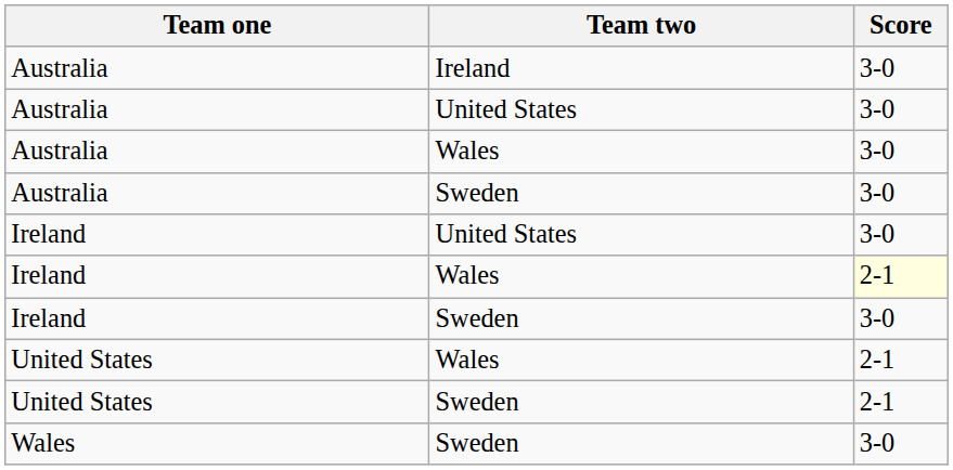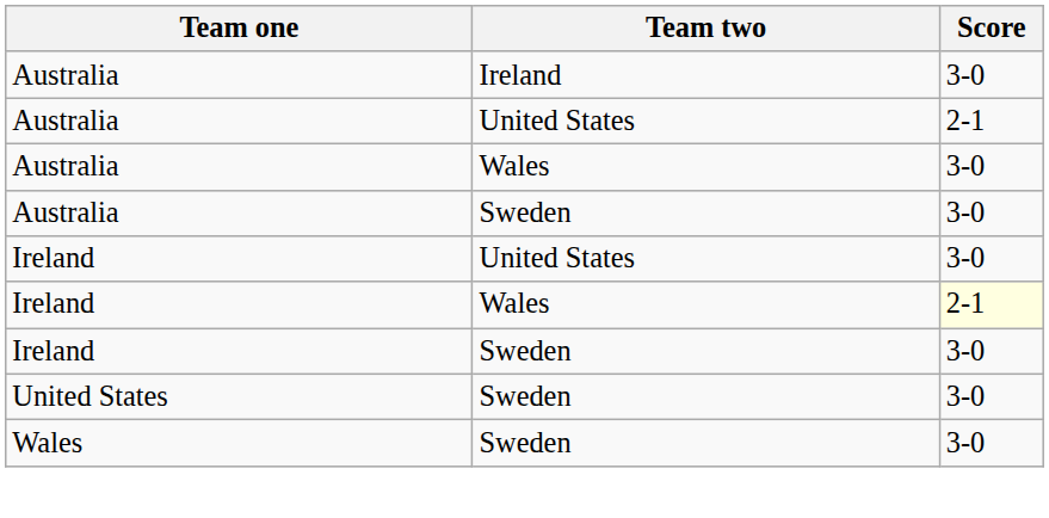 <table class="wikitable">
 <tr>
 <th width=250>Team one</th>
 <th width=250>Team two</th>
 <th width=50>Score</th>
 </tr>
 <tr>
 <td> Australia</td>
 <td> Ireland</td>
 <td>3-0</td>
 </tr>
 <tr>
 <td> Australia</td>
 <td> United States</td>
-<td>3-0</td>
+<td>2-1</td>
 </tr>
 <tr>
 <td> Australia</td>
 <td> Wales</td>
 <td>3-0</td>
 </tr>
 <tr>
 <td> Australia</td>
 <td> Sweden</td>
 <td>3-0</td>
 </tr>
 <tr>
 <td> Ireland</td>
 <td> United States</td>
 <td>3-0</td>
 </tr>
 <tr>
 <td> Ireland</td>
 <td> Wales</td>
 <td style="background: lightyellow;">2-1</td>
 </tr>
 <tr>
 <td> Ireland</td>
 <td> Sweden</td>
 <td>3-0</td>
 </tr>
 <tr>
 <td> United States</td>
-<td> Wales</td>
-<td>2-1</td>
-</tr>
-<tr>
-<td> United States</td>
 <td> Sweden</td>
-<td>2-1</td>
+<td>3-0</td>
 </tr>
 <tr>
 <td> Wales</td>
 <td> Sweden</td>
 <td>3-0</td>
 </tr>
 </table>
